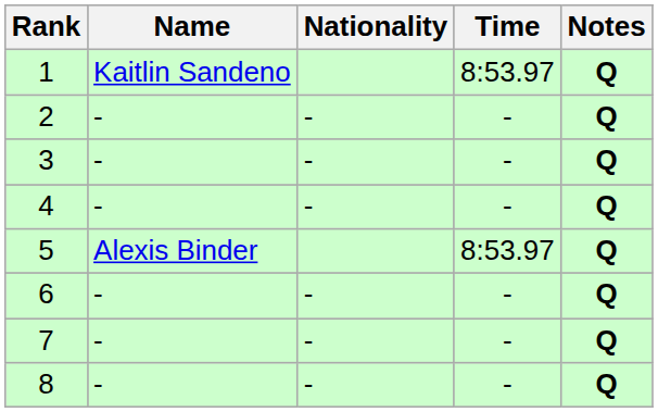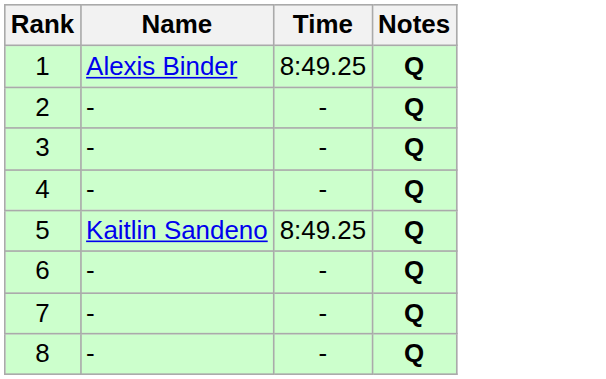 <table class="wikitable sortable" style="text-align:center">
 <tr>
 <th>Rank</th>
 <th>Name</th>
-<th>Nationality</th>
 <th>Time</th>
 <th>Notes</th>
 </tr>
 <tr bgcolor=ccffcc>
 <td>1</td>
-<td align=left><a href='#'>Kaitlin Sandeno</a></td>
-<td align=left></td>
-<td>8:53.97</td>
+<td align=left><a href='#'>Alexis Binder</a></td>
+<td>8:49.25</td>
 <td><strong>Q</strong></td>
 </tr>
 <tr bgcolor=ccffcc>
 <td>2</td>
-<td align=left>-</td>
 <td align=left>-</td>
 <td>-</td>
 <td><strong>Q</strong></td>
 </tr>
 <tr bgcolor=ccffcc>
 <td>3</td>
 <td align=left>-</td>
-<td align=left>-</td>
 <td>-</td>
 <td><strong>Q</strong></td>
 </tr>
 <tr bgcolor=ccffcc>
 <td>4</td>
 <td align=left>-</td>
-<td align=left>-</td>
 <td>-</td>
 <td><strong>Q</strong></td>
 </tr>
 <tr bgcolor=ccffcc>
 <td>5</td>
-<td align=left><a href='#'>Alexis Binder</a></td>
-<td align=left></td>
-<td>8:53.97</td>
+<td align=left><a href='#'>Kaitlin Sandeno</a></td>
+<td>8:49.25</td>
 <td><strong>Q</strong></td>
 </tr>
 <tr bgcolor=ccffcc>
 <td>6</td>
-<td align=left>-</td>
 <td align=left>-</td>
 <td>-</td>
 <td><strong>Q</strong></td>
 </tr>
 <tr bgcolor=ccffcc>
 <td>7</td>
 <td align=left>-</td>
-<td align=left>-</td>
 <td>-</td>
 <td><strong>Q</strong></td>
 </tr>
 <tr bgcolor=ccffcc>
 <td>8</td>
 <td align=left>-</td>
-<td align=left>-</td>
 <td>-</td>
 <td><strong>Q</strong></td>
 </tr>
 </table>
